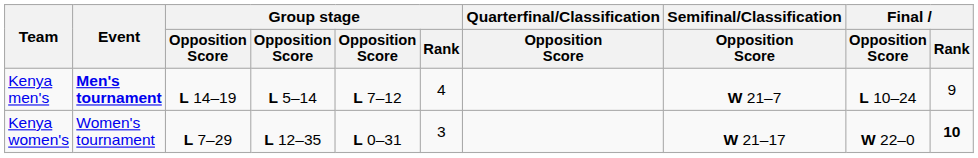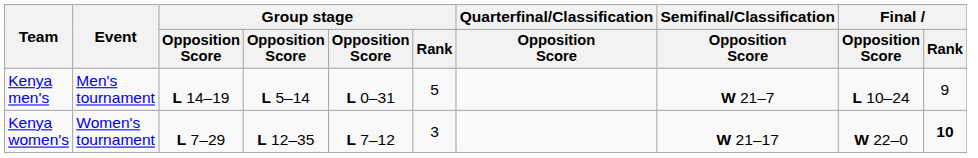 <table class=wikitable style=font-size:90%;text-align:center>
 <tr>
 <th rowspan=2>Team</th>
 <th rowspan=2>Event</th>
 <th colspan=4>Group stage</th>
 <th>Quarterfinal/Classification</th>
 <th>Semifinal/Classification</th>
 <th colspan=2>Final / </th>
 </tr>
 <tr style=font-size:95%>
 <th>Opposition<br>Score</th>
 <th>Opposition<br>Score</th>
 <th>Opposition<br>Score</th>
 <th>Rank</th>
 <th>Opposition<br>Score</th>
 <th>Opposition<br>Score</th>
 <th>Opposition<br>Score</th>
 <th>Rank</th>
 </tr>
 <tr>
 <td align=left><a href='#'>Kenya men's</a></td>
-<td align=left><strong><a href='#'>Men's tournament</a></strong></td>
+<td align=left><a href='#'>Men's tournament</a></td>
 <td><br><strong>L</strong> 14–19</td>
 <td><br><strong>L</strong> 5–14</td>
-<td><br><strong>L</strong> 7–12</td>
-<td>4</td>
+<td><br><strong>L</strong> 0–31</td>
+<td>5</td>
 <td></td>
 <td><br><strong>W</strong> 21–7</td>
 <td><br><strong>L</strong> 10–24</td>
 <td>9</td>
 </tr>
 <tr>
 <td align=left><a href='#'>Kenya women's</a></td>
 <td align=left><a href='#'>Women's tournament</a></td>
 <td><br><strong>L</strong> 7–29</td>
 <td><br><strong>L</strong> 12–35</td>
-<td><br><strong>L</strong> 0–31</td>
+<td><br><strong>L</strong> 7–12</td>
 <td>3</td>
 <td></td>
 <td><br><strong>W</strong> 21–17</td>
 <td><br><strong>W</strong> 22–0</td>
 <td><strong>10</strong></td>
 </tr>
 </table>
